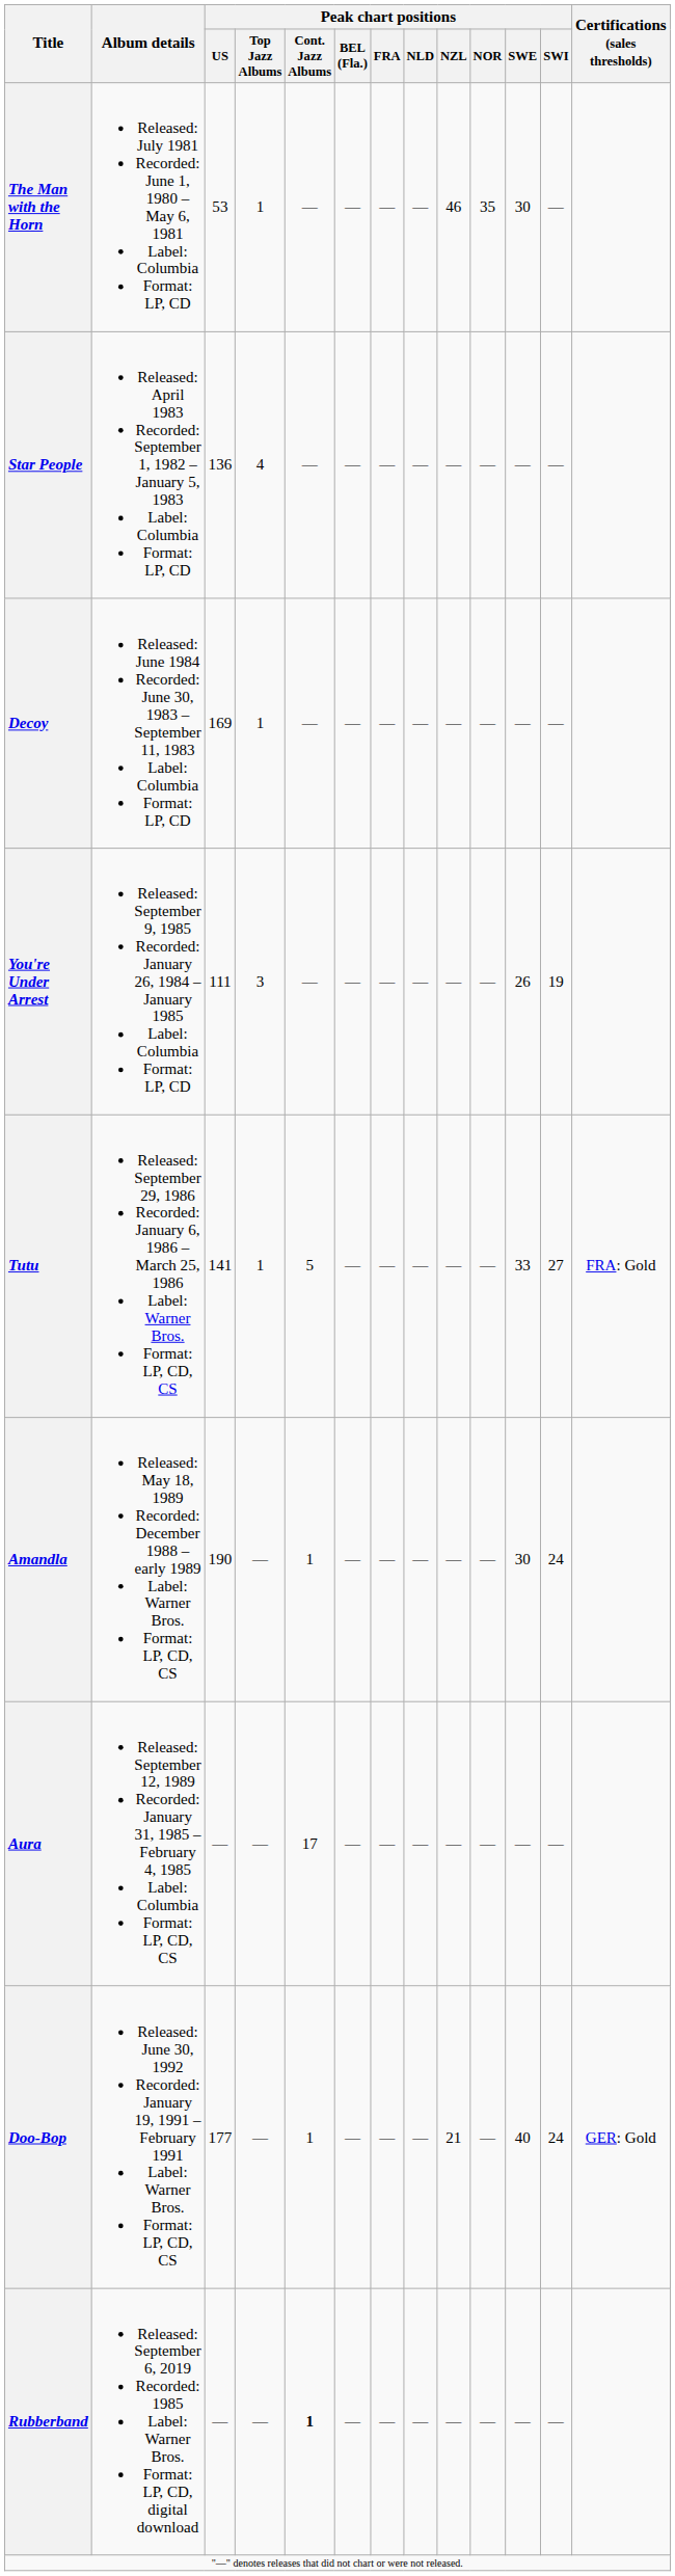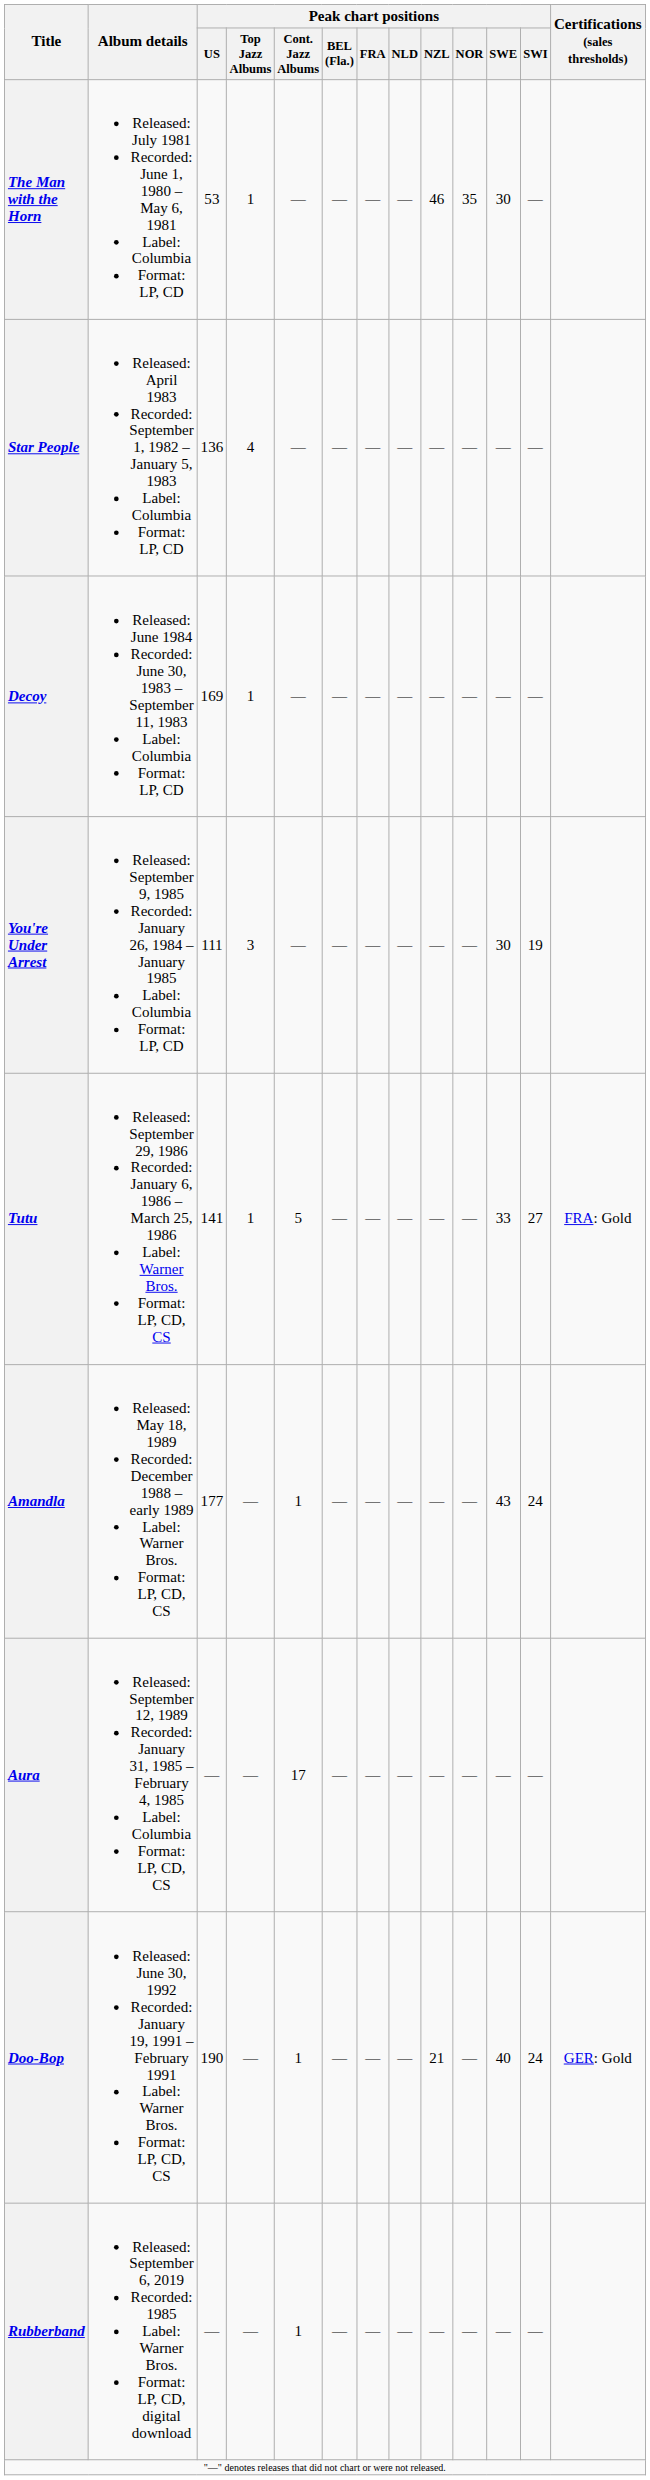 <table class="wikitable plainrowheaders" style="text-align:center">
 <tr>
 <th scope=col rowspan="2">Title</th>
 <th scope=col rowspan="2">Album details</th>
 <th scope=col colspan="10">Peak chart positions</th>
 <th scope=col rowspan="2">Certifications<br><small>(sales thresholds)</small></th>
 </tr>
 <tr style="font-size:smaller;">
 <th width="30">US<br></th>
 <th width="30">Top <br>Jazz Albums<br></th>
 <th width="30">Cont. <br>Jazz Albums<br></th>
 <th width="30">BEL (Fla.)<br></th>
 <th width="30">FRA<br></th>
 <th width="30">NLD<br></th>
 <th width="30">NZL<br></th>
 <th width="30">NOR<br></th>
 <th width="30">SWE<br></th>
 <th width="30">SWI<br></th>
 </tr>
 <tr>
 <th scope=row style="text-align:left"><em><a href='#'>The Man with the Horn</a></em></th>
 <td><br><ul><li>Released: July 1981</li><li>Recorded: June 1, 1980 – May 6, 1981</li><li>Label: Columbia</li><li>Format: LP, CD</li></ul></td>
 <td>53</td>
 <td>1</td>
 <td>—</td>
 <td>—</td>
 <td>—</td>
 <td>—</td>
 <td>46</td>
 <td>35</td>
 <td>30</td>
 <td>—</td>
 <td></td>
 </tr>
 <tr>
 <th scope=row style="text-align:left"><em><a href='#'>Star People</a></em></th>
 <td><br><ul><li>Released: April 1983</li><li>Recorded: September 1, 1982 – January 5, 1983</li><li>Label: Columbia</li><li>Format: LP, CD</li></ul></td>
 <td>136</td>
 <td>4</td>
 <td>—</td>
 <td>—</td>
 <td>—</td>
 <td>—</td>
 <td>—</td>
 <td>—</td>
 <td>—</td>
 <td>—</td>
 <td></td>
 </tr>
 <tr>
 <th scope=row style="text-align:left"><em><a href='#'>Decoy</a></em></th>
 <td><br><ul><li>Released: June 1984</li><li>Recorded: June 30, 1983 – September 11, 1983</li><li>Label: Columbia</li><li>Format: LP, CD</li></ul></td>
 <td>169</td>
 <td>1</td>
 <td>—</td>
 <td>—</td>
 <td>—</td>
 <td>—</td>
 <td>—</td>
 <td>—</td>
 <td>—</td>
 <td>—</td>
 <td></td>
 </tr>
 <tr>
 <th scope=row style="text-align:left"><em><a href='#'>You're Under Arrest</a></em></th>
 <td><br><ul><li>Released: September 9, 1985</li><li>Recorded: January 26, 1984 – January 1985</li><li>Label: Columbia</li><li>Format: LP, CD</li></ul></td>
 <td>111</td>
 <td>3</td>
 <td>—</td>
 <td>—</td>
 <td>—</td>
 <td>—</td>
 <td>—</td>
 <td>—</td>
-<td>26</td>
+<td>30</td>
 <td>19</td>
 <td></td>
 </tr>
 <tr>
 <th scope=row style="text-align:left"><em><a href='#'>Tutu</a></em></th>
 <td><br><ul><li>Released: September 29, 1986</li><li>Recorded: January 6, 1986 – March 25, 1986</li><li>Label: <a href='#'>Warner Bros.</a></li><li>Format: LP, CD, <a href='#'>CS</a></li></ul></td>
 <td>141</td>
 <td>1</td>
 <td>5</td>
 <td>—</td>
 <td>—</td>
 <td>—</td>
 <td>—</td>
 <td>—</td>
 <td>33</td>
 <td>27</td>
 <td><a href='#'>FRA</a>: Gold</td>
 </tr>
 <tr>
 <th scope=row style="text-align:left"><em><a href='#'>Amandla</a></em></th>
 <td><br><ul><li>Released: May 18, 1989</li><li>Recorded: December 1988 – early 1989</li><li>Label: Warner Bros.</li><li>Format: LP, CD, CS</li></ul></td>
-<td>190</td>
+<td>177</td>
 <td>—</td>
 <td>1</td>
 <td>—</td>
 <td>—</td>
 <td>—</td>
 <td>—</td>
 <td>—</td>
-<td>30</td>
+<td>43</td>
 <td>24</td>
 <td></td>
 </tr>
 <tr>
 <th scope=row style="text-align:left"><em><a href='#'>Aura</a></em></th>
 <td><br><ul><li>Released: September 12, 1989</li><li>Recorded: January 31, 1985 – February 4, 1985</li><li>Label: Columbia</li><li>Format: LP, CD, CS</li></ul></td>
 <td>—</td>
 <td>—</td>
 <td>17</td>
 <td>—</td>
 <td>—</td>
 <td>—</td>
 <td>—</td>
 <td>—</td>
 <td>—</td>
 <td>—</td>
 <td></td>
 </tr>
 <tr>
 <th scope=row style="text-align:left"><em><a href='#'>Doo-Bop</a></em></th>
 <td><br><ul><li>Released: June 30, 1992</li><li>Recorded: January 19, 1991 – February 1991</li><li>Label: Warner Bros.</li><li>Format: LP, CD, CS</li></ul></td>
-<td>177</td>
+<td>190</td>
 <td>—</td>
 <td>1</td>
 <td>—</td>
 <td>—</td>
 <td>—</td>
 <td>21</td>
 <td>—</td>
 <td>40</td>
 <td>24</td>
 <td><a href='#'>GER</a>: Gold</td>
 </tr>
 <tr>
 <th scope=row style="text-align:left"><em><a href='#'>Rubberband</a></em></th>
 <td><br><ul><li>Released: September 6, 2019</li><li>Recorded: 1985</li><li>Label: Warner Bros.</li><li>Format: LP, CD, digital download</li></ul></td>
 <td>—</td>
 <td>—</td>
-<td><strong>1</strong></td>
+<td>1</td>
 <td>—</td>
 <td>—</td>
 <td>—</td>
 <td>—</td>
 <td>—</td>
 <td>—</td>
 <td>—</td>
 <td></td>
 </tr>
 <tr>
 <td colspan="24" style="font-size:8pt; text-align:center;">"—" denotes releases that did not chart or were not released.</td>
 </tr>
 </table>
